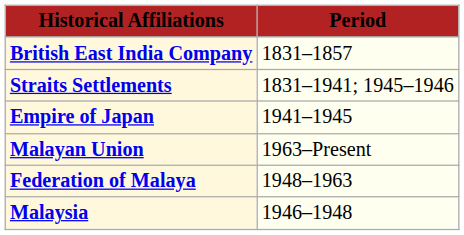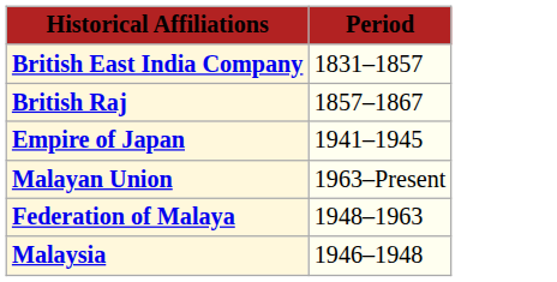 <table class="wikitable" style="float:left; margin:10px">
 <tr>
 <th style="background: FireBrick;"><span><strong>Historical Affiliations</strong></span></th>
 <th style="background: FireBrick;"><span><strong>Period</strong></span></th>
 </tr>
 <tr>
 <td style="background:Cornsilk;"> <a href='#'><strong>British East India Company</strong></a></td>
 <td style="background:Ivory;">1831–1857</td>
 </tr>
 <tr>
-<td style="background:Cornsilk;"> <strong><a href='#'>Straits Settlements</a></strong></td>
-<td style="background:Ivory;">1831–1941; 1945–1946</td>
+<td style="background:Cornsilk;"> <strong><a href='#'>British Raj</a></strong></td>
+<td style="background:Ivory;">1857–1867</td>
 </tr>
 <tr>
 <td style="background:Cornsilk;"> <strong><a href='#'>Empire of Japan</a></strong></td>
 <td style="background:Ivory;">1941–1945</td>
 </tr>
 <tr>
 <td style="background:Cornsilk;"> <strong><a href='#'>Malayan Union</a></strong></td>
 <td style="background:Ivory;">1963–Present</td>
 </tr>
 <tr>
 <td style="background:Cornsilk;"> <strong><a href='#'>Federation of Malaya</a></strong></td>
 <td style="background:Ivory;">1948–1963</td>
 </tr>
 <tr>
 <td style="background:Cornsilk;"> <strong><a href='#'>Malaysia</a></strong></td>
 <td style="background:Ivory;">1946–1948</td>
 </tr>
 </table>
